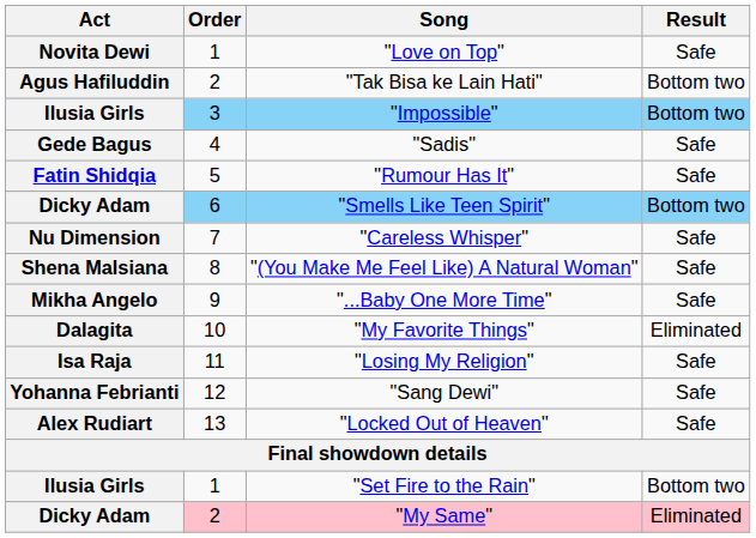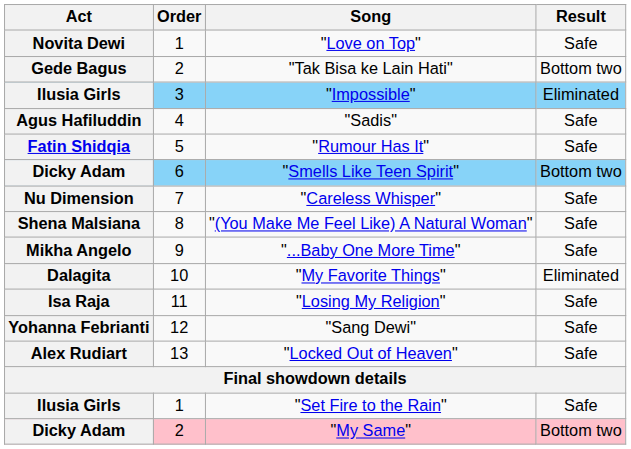 <table class="wikitable plainrowheaders" style="text-align:center;">
 <tr>
 <th scope="col">Act</th>
 <th scope="col">Order</th>
 <th scope="col">Song</th>
 <th scope="col">Result</th>
 </tr>
 <tr>
 <th scope="row">Novita Dewi</th>
 <td>1</td>
 <td>"<a href='#'>Love on Top</a>"</td>
 <td>Safe</td>
 </tr>
 <tr>
-<th scope="row">Agus Hafiluddin</th>
+<th scope="row">Gede Bagus</th>
 <td>2</td>
 <td>"Tak Bisa ke Lain Hati"</td>
 <td>Bottom two</td>
 </tr>
 <tr style="background:#87D3F8;">
 <th scope="row">Ilusia Girls</th>
 <td>3</td>
 <td>"<a href='#'>Impossible</a>"</td>
-<td>Bottom two</td>
+<td>Eliminated</td>
 </tr>
 <tr>
-<th scope="row">Gede Bagus</th>
+<th scope="row">Agus Hafiluddin</th>
 <td>4</td>
 <td>"Sadis"</td>
 <td>Safe</td>
 </tr>
 <tr>
 <th scope="row"><a href='#'>Fatin Shidqia</a></th>
 <td>5</td>
 <td>"<a href='#'>Rumour Has It</a>"</td>
 <td>Safe</td>
 </tr>
 <tr style="background:#87D3F8;">
 <th scope="row">Dicky Adam</th>
 <td>6</td>
 <td>"<a href='#'>Smells Like Teen Spirit</a>"</td>
 <td>Bottom two</td>
 </tr>
 <tr>
 <th scope="row">Nu Dimension</th>
 <td>7</td>
 <td>"<a href='#'>Careless Whisper</a>"</td>
 <td>Safe</td>
 </tr>
 <tr>
 <th scope="row">Shena Malsiana</th>
 <td>8</td>
 <td>"<a href='#'>(You Make Me Feel Like) A Natural Woman</a>"</td>
 <td>Safe</td>
 </tr>
 <tr>
 <th scope="row">Mikha Angelo</th>
 <td>9</td>
 <td>"<a href='#'>...Baby One More Time</a>"</td>
 <td>Safe</td>
 </tr>
 <tr>
 <th scope="row">Dalagita</th>
 <td>10</td>
 <td>"<a href='#'>My Favorite Things</a>"</td>
 <td>Eliminated</td>
 </tr>
 <tr>
 <th scope="row">Isa Raja</th>
 <td>11</td>
 <td>"<a href='#'>Losing My Religion</a>"</td>
 <td>Safe</td>
 </tr>
 <tr>
 <th scope="row">Yohanna Febrianti</th>
 <td>12</td>
 <td>"Sang Dewi"</td>
 <td>Safe</td>
 </tr>
 <tr>
 <th scope="row">Alex Rudiart</th>
 <td>13</td>
 <td>"<a href='#'>Locked Out of Heaven</a>"</td>
 <td>Safe</td>
 </tr>
 <tr>
 <th colspan="4">Final showdown details</th>
 </tr>
 <tr>
 <th scope="row">Ilusia Girls</th>
 <td>1</td>
 <td>"<a href='#'>Set Fire to the Rain</a>"</td>
-<td>Bottom two</td>
+<td>Safe</td>
 </tr>
 <tr style="background:pink;">
 <th scope="row">Dicky Adam</th>
 <td>2</td>
 <td>"<a href='#'>My Same</a>"</td>
-<td>Eliminated</td>
+<td>Bottom two</td>
 </tr>
 </table>
